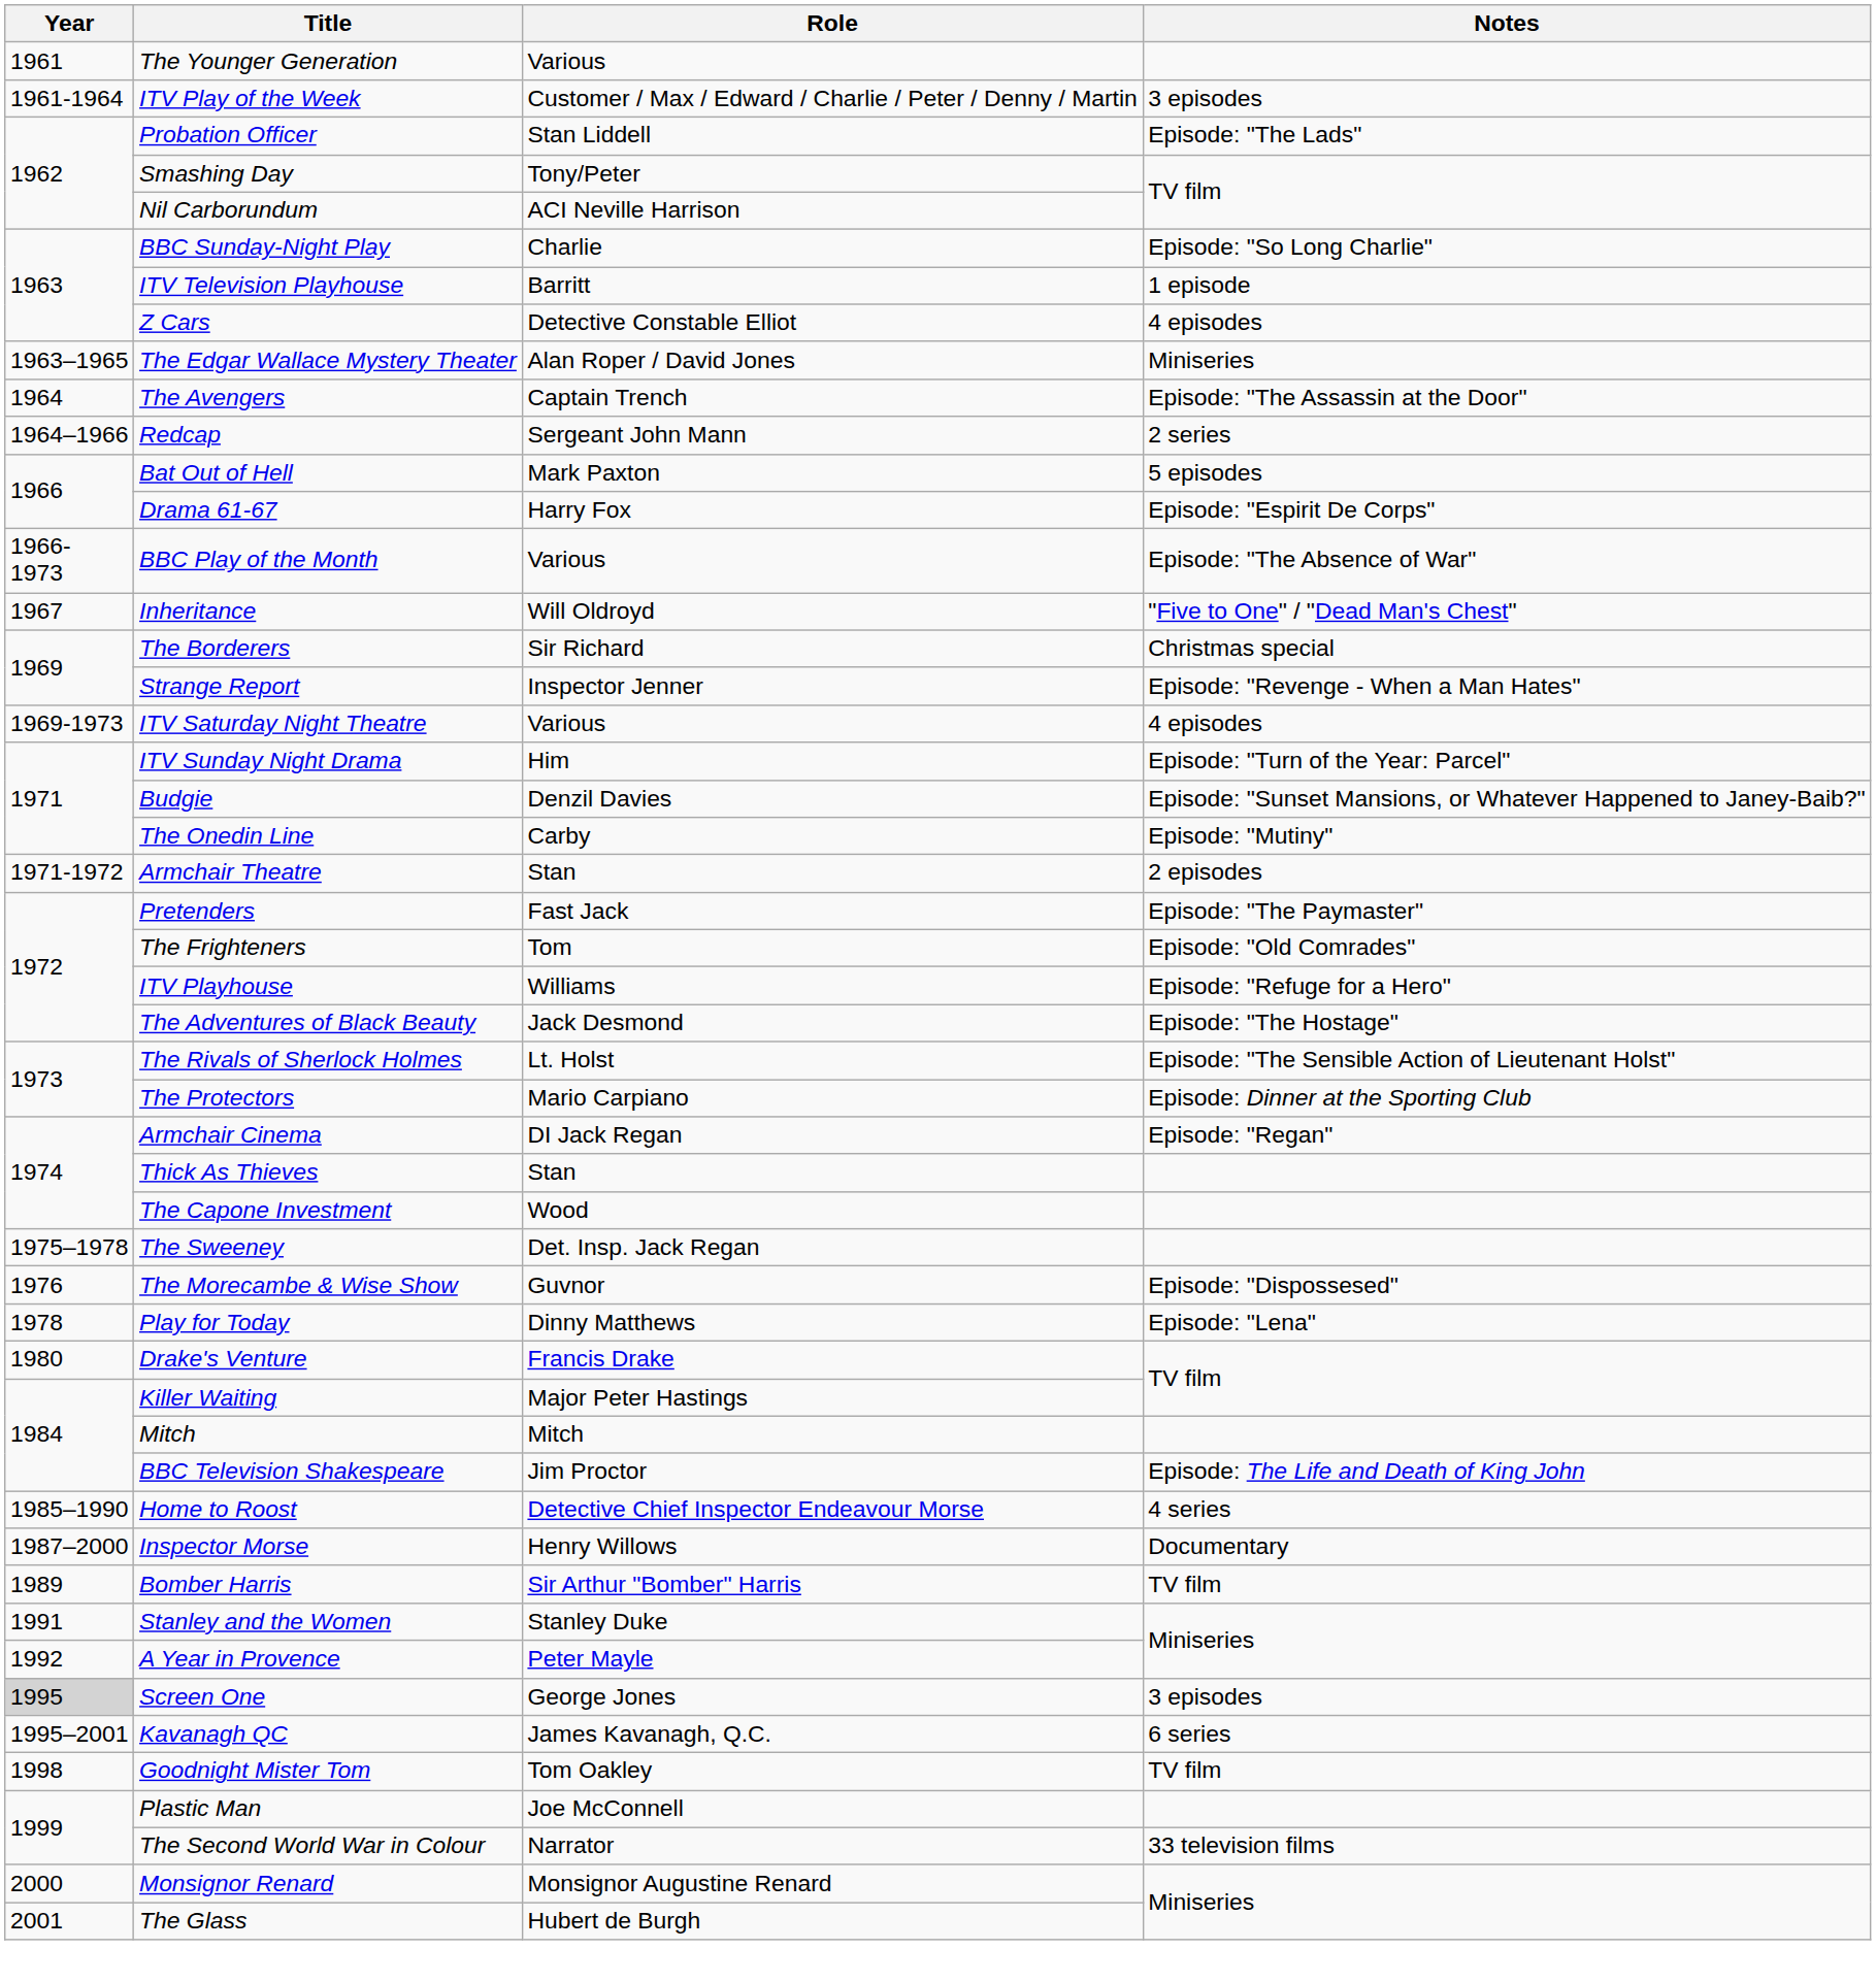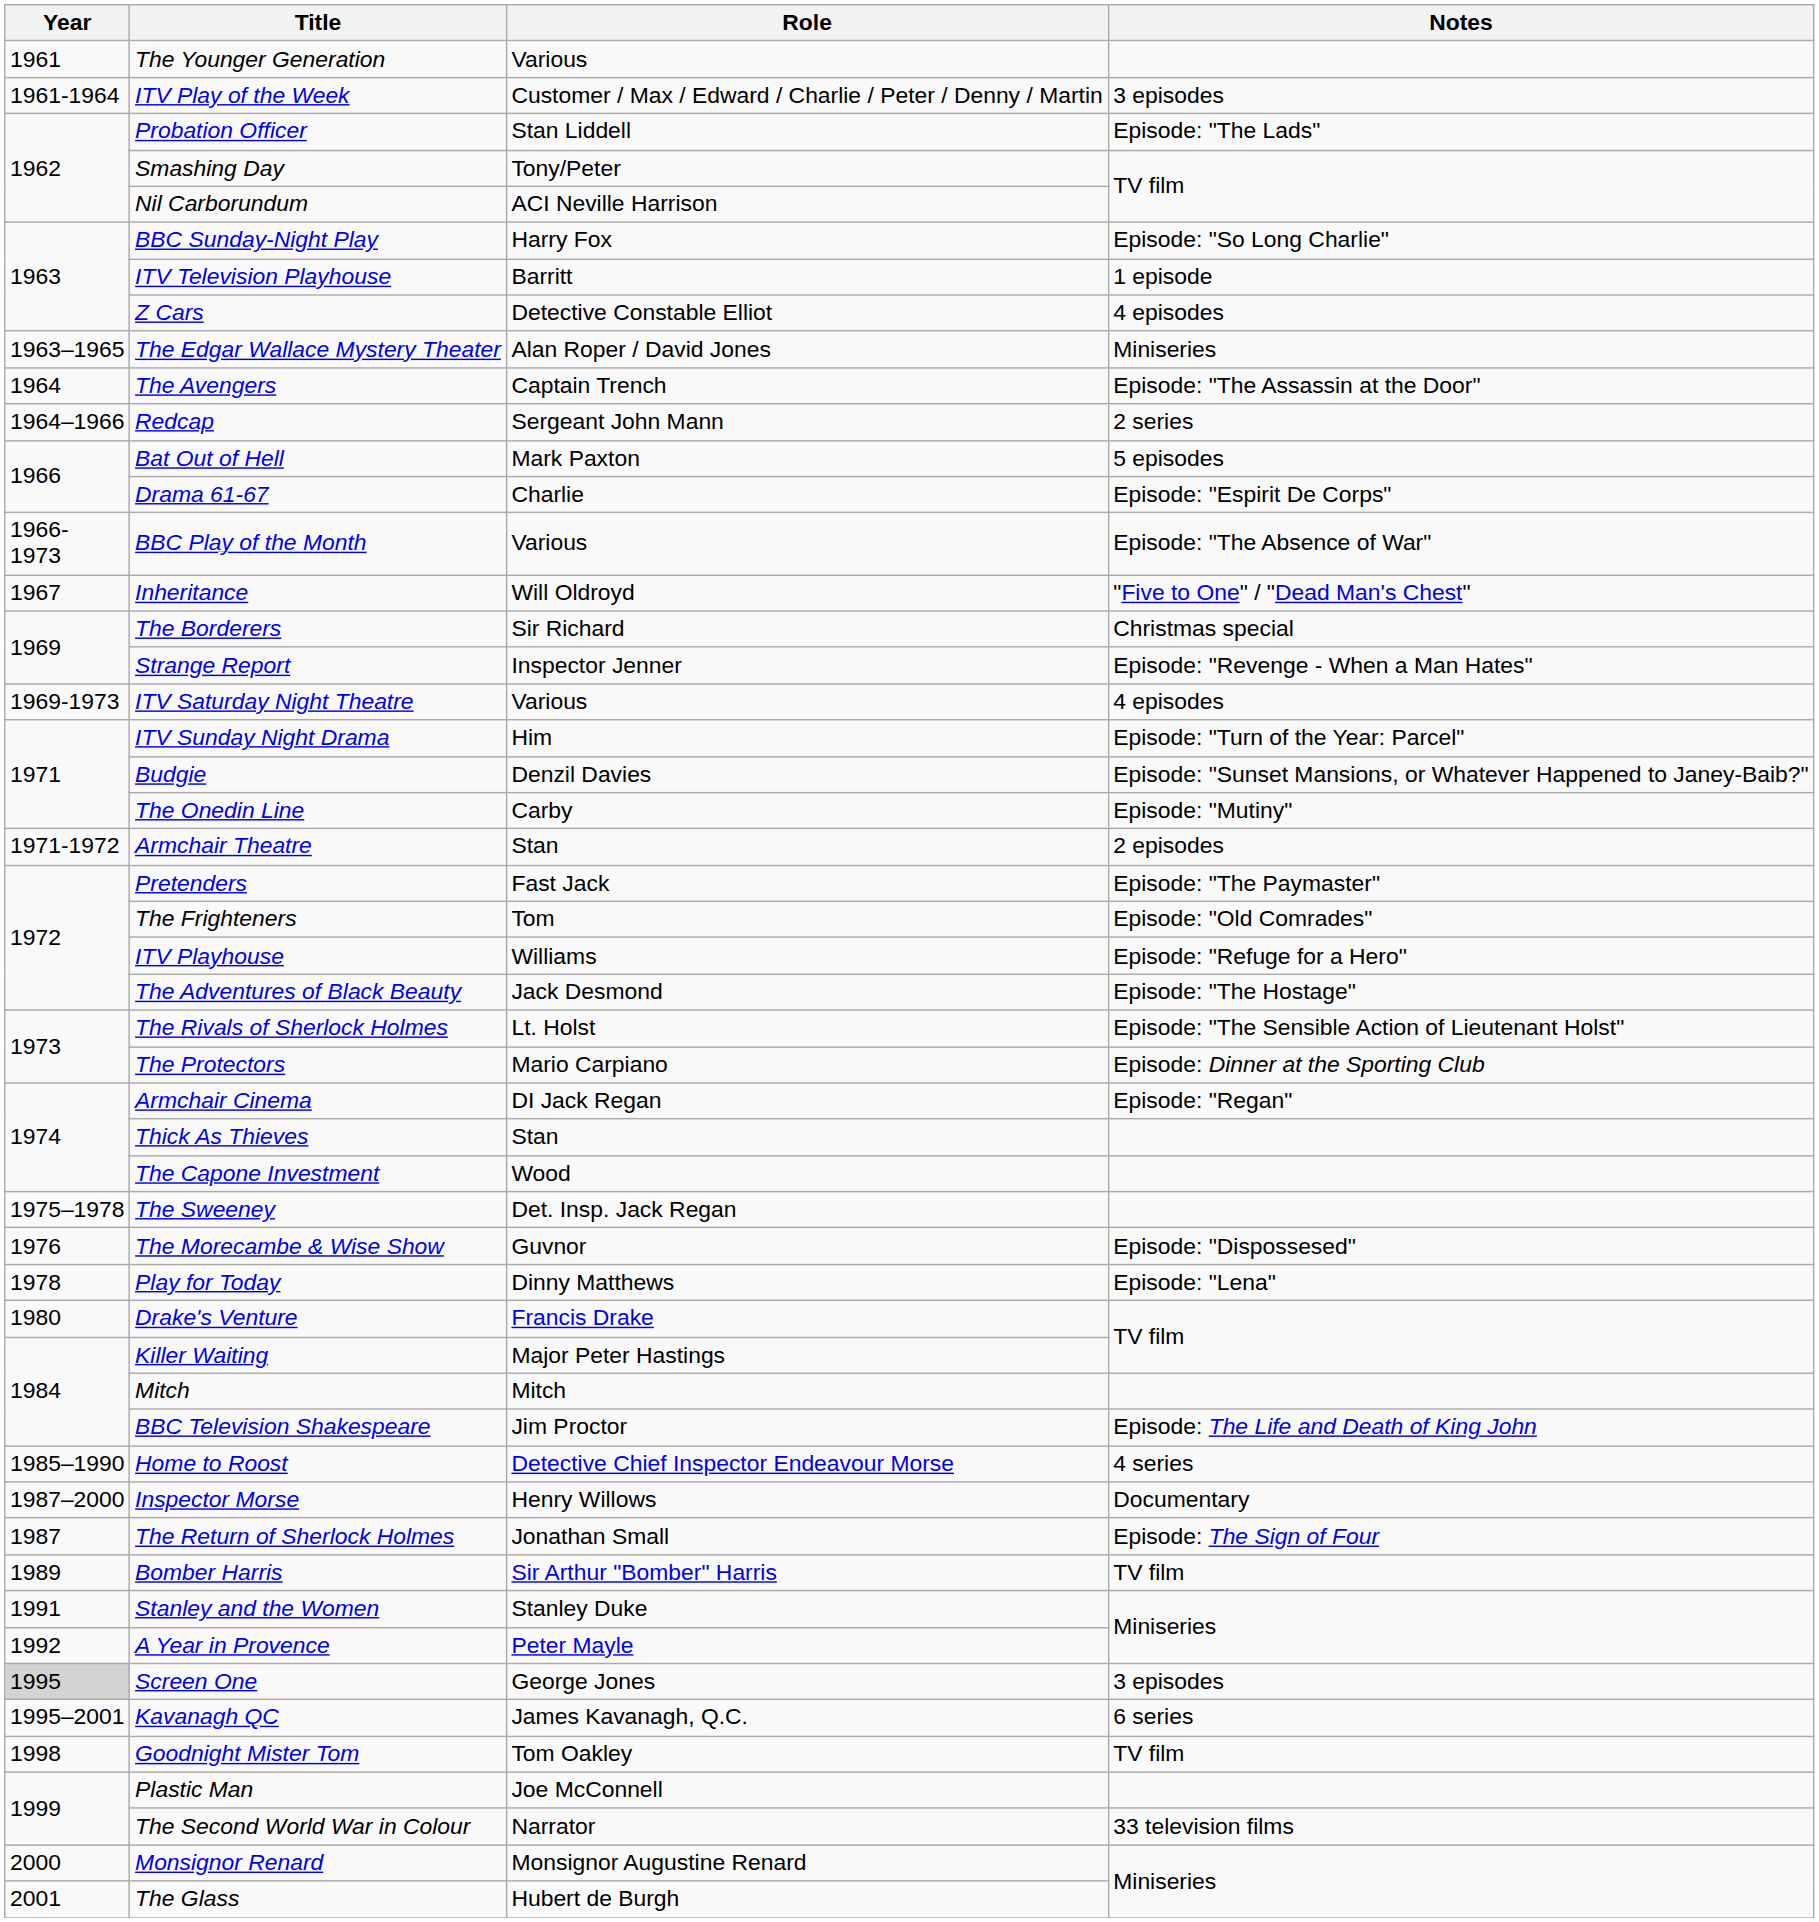 <table class="wikitable sortable collapsible">
 <tr>
 <th>Year</th>
 <th>Title</th>
 <th>Role</th>
 <th>Notes</th>
 </tr>
 <tr>
 <td>1961</td>
 <td><em>The Younger Generation</em></td>
 <td>Various</td>
 <td></td>
 </tr>
 <tr>
 <td>1961-1964</td>
 <td><a href='#'><em>ITV Play of the Week</em></a></td>
 <td>Customer / Max / Edward / Charlie / Peter / Denny / Martin</td>
 <td>3 episodes</td>
 </tr>
 <tr>
 <td rowspan="3">1962</td>
 <td><a href='#'><em>Probation Officer</em></a></td>
 <td>Stan Liddell</td>
 <td>Episode: "The Lads"</td>
 </tr>
 <tr>
 <td><em>Smashing Day</em></td>
 <td>Tony/Peter</td>
 <td rowspan="2">TV film</td>
 </tr>
 <tr>
 <td><em>Nil Carborundum</em></td>
 <td>ACI Neville Harrison</td>
 </tr>
 <tr>
 <td rowspan="3">1963</td>
 <td><a href='#'><em>BBC Sunday-Night Play</em></a></td>
-<td>Charlie</td>
+<td>Harry Fox</td>
 <td>Episode: "So Long Charlie"</td>
 </tr>
 <tr>
 <td><a href='#'><em>ITV Television Playhouse</em></a></td>
 <td>Barritt</td>
 <td>1 episode</td>
 </tr>
 <tr>
 <td><em><a href='#'>Z Cars</a></em></td>
 <td>Detective Constable Elliot</td>
 <td>4 episodes</td>
 </tr>
 <tr>
 <td>1963–1965</td>
 <td><a href='#'><em>The Edgar Wallace Mystery Theater</em></a></td>
 <td>Alan Roper / David Jones</td>
 <td>Miniseries</td>
 </tr>
 <tr>
 <td>1964</td>
 <td><em><a href='#'>The Avengers</a></em></td>
 <td>Captain Trench</td>
 <td>Episode: "The Assassin at the Door"</td>
 </tr>
 <tr>
 <td>1964–1966</td>
 <td><em><a href='#'>Redcap</a></em></td>
 <td>Sergeant John Mann</td>
 <td>2 series</td>
 </tr>
 <tr>
 <td rowspan="2">1966</td>
 <td><em><a href='#'>Bat Out of Hell</a></em></td>
 <td>Mark Paxton</td>
 <td>5 episodes</td>
 </tr>
 <tr>
 <td><a href='#'><em>Drama 61-67</em></a></td>
-<td>Harry Fox</td>
+<td>Charlie</td>
 <td>Episode: "Espirit De Corps"</td>
 </tr>
 <tr>
 <td>1966-<br>1973</td>
 <td><a href='#'><em>BBC Play of the Month</em></a></td>
 <td>Various</td>
 <td>Episode: "The Absence of War"</td>
 </tr>
 <tr>
 <td>1967</td>
 <td><em><a href='#'>Inheritance</a></em></td>
 <td>Will Oldroyd</td>
 <td>"<a href='#'>Five to One</a>" / "<a href='#'>Dead Man's Chest</a>"</td>
 </tr>
 <tr>
 <td rowspan="2">1969</td>
 <td><a href='#'><em>The Borderers</em></a></td>
 <td>Sir Richard</td>
 <td>Christmas special</td>
 </tr>
 <tr>
 <td><em><a href='#'>Strange Report</a></em></td>
 <td>Inspector Jenner</td>
 <td>Episode: "Revenge - When a Man Hates"</td>
 </tr>
 <tr>
 <td>1969-1973</td>
 <td><a href='#'><em>ITV Saturday Night Theatre</em></a></td>
 <td>Various</td>
 <td>4 episodes</td>
 </tr>
 <tr>
 <td rowspan="3">1971</td>
 <td><a href='#'><em>ITV Sunday Night Drama</em></a></td>
 <td>Him</td>
 <td>Episode: "Turn of the Year: Parcel"</td>
 </tr>
 <tr>
 <td><a href='#'><em>Budgie</em></a></td>
 <td>Denzil Davies</td>
 <td>Episode: "Sunset Mansions, or Whatever Happened to Janey-Baib?"</td>
 </tr>
 <tr>
 <td><a href='#'><em>The Onedin Line</em></a></td>
 <td>Carby</td>
 <td>Episode: "Mutiny"</td>
 </tr>
 <tr>
 <td>1971-1972</td>
 <td><a href='#'><em>Armchair Theatre</em></a></td>
 <td>Stan</td>
 <td>2 episodes</td>
 </tr>
 <tr>
 <td rowspan="4">1972</td>
 <td><a href='#'><em>Pretenders</em></a></td>
 <td>Fast Jack</td>
 <td>Episode: "The Paymaster"</td>
 </tr>
 <tr>
 <td><em>The Frighteners</em></td>
 <td>Tom</td>
 <td>Episode: "Old Comrades"</td>
 </tr>
 <tr>
 <td><a href='#'><em>ITV Playhouse</em></a></td>
 <td>Williams</td>
 <td>Episode: "Refuge for a Hero"</td>
 </tr>
 <tr>
 <td><a href='#'><em>The Adventures of Black Beauty</em></a></td>
 <td>Jack Desmond</td>
 <td>Episode: "The Hostage"</td>
 </tr>
 <tr>
 <td rowspan="2">1973</td>
 <td><a href='#'><em>The Rivals of Sherlock Holmes</em></a></td>
 <td>Lt. Holst</td>
 <td>Episode: "The Sensible Action of Lieutenant Holst"</td>
 </tr>
 <tr>
 <td><em><a href='#'>The Protectors</a></em></td>
 <td>Mario Carpiano</td>
 <td>Episode: <em>Dinner at the Sporting Club</em></td>
 </tr>
 <tr>
 <td rowspan="3">1974</td>
 <td><a href='#'><em>Armchair Cinema</em></a></td>
 <td>DI Jack Regan</td>
 <td>Episode: "Regan"</td>
 </tr>
 <tr>
 <td><em><a href='#'>Thick As Thieves</a></em></td>
 <td>Stan</td>
 <td></td>
 </tr>
 <tr>
 <td><em><a href='#'>The Capone Investment</a></em></td>
 <td>Wood</td>
 </tr>
 <tr>
 <td>1975–1978</td>
 <td><em><a href='#'>The Sweeney</a></em></td>
 <td>Det. Insp. Jack Regan</td>
 <td></td>
 </tr>
 <tr>
 <td>1976</td>
 <td><a href='#'><em>The Morecambe & Wise Show</em></a></td>
 <td>Guvnor</td>
 <td>Episode: "Dispossesed"</td>
 </tr>
 <tr>
 <td>1978</td>
 <td><a href='#'><em>Play for Today</em></a></td>
 <td>Dinny Matthews</td>
 <td>Episode: "Lena"</td>
 </tr>
 <tr>
 <td>1980</td>
 <td><a href='#'><em>Drake's Venture</em></a></td>
 <td><a href='#'>Francis Drake</a></td>
 <td rowspan="2">TV film</td>
 </tr>
 <tr>
 <td rowspan="3">1984</td>
 <td><a href='#'><em>Killer Waiting</em></a></td>
 <td>Major Peter Hastings</td>
 </tr>
 <tr>
 <td><em>Mitch</em></td>
 <td>Mitch</td>
 <td></td>
 </tr>
 <tr>
 <td><a href='#'><em>BBC Television Shakespeare</em></a></td>
 <td>Jim Proctor</td>
 <td>Episode: <em><a href='#'>The Life and Death of King John</a></em></td>
 </tr>
 <tr>
 <td>1985–1990</td>
 <td><em><a href='#'>Home to Roost</a></em></td>
 <td><a href='#'>Detective Chief Inspector Endeavour Morse</a></td>
 <td>4 series</td>
 </tr>
 <tr>
 <td>1987–2000</td>
 <td><em><a href='#'>Inspector Morse</a></em></td>
 <td>Henry Willows</td>
 <td>Documentary</td>
 </tr>
 <tr>
+<td>1987</td>
+<td><a href='#'><em>The Return of Sherlock Holmes</em></a></td>
+<td>Jonathan Small</td>
+<td>Episode: <em><a href='#'>The Sign of Four</a></em></td>
+</tr>
+<tr>
 <td>1989</td>
 <td><a href='#'><em>Bomber Harris</em></a></td>
 <td><a href='#'>Sir Arthur "Bomber" Harris</a></td>
 <td>TV film</td>
 </tr>
 <tr>
 <td>1991</td>
 <td><em><a href='#'>Stanley and the Women</a></em></td>
 <td>Stanley Duke</td>
 <td rowspan="2">Miniseries</td>
 </tr>
 <tr>
 <td>1992</td>
 <td><em><a href='#'>A Year in Provence</a></em></td>
 <td><a href='#'>Peter Mayle</a></td>
 </tr>
 <tr>
 <td style="background: lightgrey;">1995</td>
 <td><a href='#'><em>Screen One</em></a></td>
 <td>George Jones</td>
 <td>3 episodes</td>
 </tr>
 <tr>
 <td>1995–2001</td>
 <td><em><a href='#'>Kavanagh QC</a></em></td>
 <td>James Kavanagh, Q.C.</td>
 <td>6 series</td>
 </tr>
 <tr>
 <td>1998</td>
 <td><a href='#'><em>Goodnight Mister Tom</em></a></td>
 <td>Tom Oakley</td>
 <td>TV film</td>
 </tr>
 <tr>
 <td rowspan="2">1999</td>
 <td><em>Plastic Man</em></td>
 <td>Joe McConnell</td>
 <td></td>
 </tr>
 <tr>
 <td><em>The Second World War in Colour</em></td>
 <td>Narrator</td>
 <td>33 television films</td>
 </tr>
 <tr>
 <td>2000</td>
 <td><em><a href='#'>Monsignor Renard</a></em></td>
 <td>Monsignor Augustine Renard</td>
 <td rowspan="2">Miniseries</td>
 </tr>
 <tr>
 <td>2001</td>
 <td><em>The Glass</em></td>
 <td>Hubert de Burgh</td>
 </tr>
 </table>
